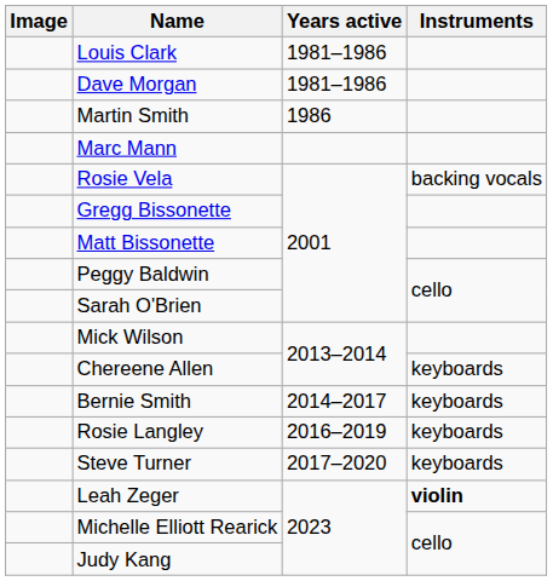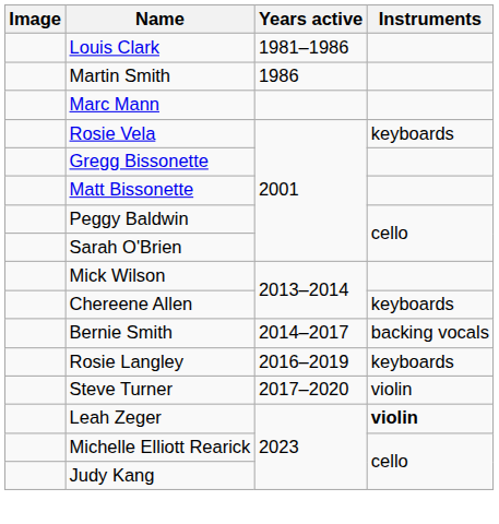 <table class="wikitable">
 <tr>
 <th>Image</th>
 <th>Name</th>
 <th>Years active</th>
 <th>Instruments</th>
 </tr>
 <tr>
 <td></td>
 <td><a href='#'>Louis Clark</a></td>
 <td>1981–1986 </td>
-<td></td>
-</tr>
-<tr>
-<td></td>
-<td><a href='#'>Dave Morgan</a></td>
-<td>1981–1986</td>
 <td></td>
 </tr>
 <tr>
 <td></td>
 <td>Martin Smith</td>
 <td>1986</td>
 <td></td>
 </tr>
 <tr>
 <td></td>
 <td><a href='#'>Marc Mann</a></td>
 <td></td>
 <td></td>
 </tr>
 <tr>
 <td></td>
 <td><a href='#'>Rosie Vela</a></td>
 <td rowspan="5">2001</td>
-<td>backing vocals</td>
+<td>keyboards</td>
 </tr>
 <tr>
 <td></td>
 <td><a href='#'>Gregg Bissonette</a></td>
 <td></td>
 </tr>
 <tr>
 <td></td>
 <td><a href='#'>Matt Bissonette</a></td>
 <td></td>
 </tr>
 <tr>
 <td></td>
 <td>Peggy Baldwin</td>
 <td rowspan="2">cello</td>
 </tr>
 <tr>
 <td></td>
 <td>Sarah O'Brien</td>
 </tr>
 <tr>
 <td></td>
 <td>Mick Wilson</td>
 <td rowspan="2">2013–2014</td>
 <td></td>
 </tr>
 <tr>
 <td></td>
 <td>Chereene Allen</td>
 <td>keyboards</td>
 </tr>
 <tr>
 <td></td>
 <td>Bernie Smith</td>
 <td>2014–2017</td>
-<td>keyboards</td>
+<td>backing vocals</td>
 </tr>
 <tr>
 <td></td>
 <td>Rosie Langley</td>
 <td>2016–2019</td>
 <td>keyboards</td>
 </tr>
 <tr>
 <td></td>
 <td>Steve Turner</td>
 <td>2017–2020</td>
-<td>keyboards</td>
+<td>violin</td>
 </tr>
 <tr>
 <td></td>
 <td>Leah Zeger</td>
 <td rowspan="3">2023</td>
 <td><strong>violin</strong></td>
 </tr>
 <tr>
 <td></td>
 <td>Michelle Elliott Rearick</td>
 <td rowspan="2">cello</td>
 </tr>
 <tr>
 <td></td>
 <td>Judy Kang</td>
 </tr>
 </table>
